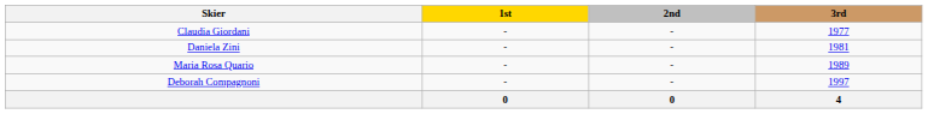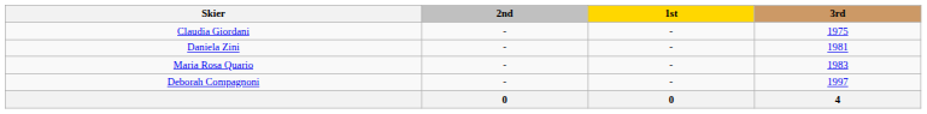 <table class="wikitable" width=80% style="font-size:90%; text-align:center;">
 <tr>
 <th style=width:20%>Skier</th>
+<th style="background:silver; width:8%">2nd</th>
 <th style="background:gold; width:8%">1st</th>
-<th style="background:silver; width:8%">2nd</th>
 <th style="background:#cc9966; width:8%">3rd</th>
 </tr>
 <tr>
 <td><a href='#'>Claudia Giordani</a></td>
 <td>-</td>
 <td>-</td>
-<td><a href='#'>1977</a></td>
+<td><a href='#'>1975</a></td>
 </tr>
 <tr>
 <td><a href='#'>Daniela Zini</a></td>
 <td>-</td>
 <td>-</td>
 <td><a href='#'>1981</a></td>
 </tr>
 <tr>
 <td><a href='#'>Maria Rosa Quario</a></td>
 <td>-</td>
 <td>-</td>
-<td><a href='#'>1989</a></td>
+<td><a href='#'>1983</a></td>
 </tr>
 <tr>
 <td><a href='#'>Deborah Compagnoni</a></td>
 <td>-</td>
 <td>-</td>
 <td><a href='#'>1997</a></td>
 </tr>
 <tr>
 <th></th>
 <th>0</th>
 <th>0</th>
 <th>4</th>
 </tr>
 </table>
